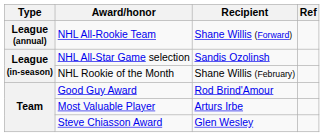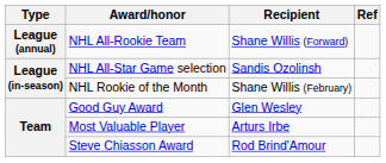 <table class="wikitable">
 <tr>
 <th scope="col">Type</th>
 <th scope="col">Award/honor</th>
 <th scope="col">Recipient</th>
 <th scope="col">Ref</th>
 </tr>
 <tr>
 <th scope="row">League<br><small>(annual)</small></th>
 <td><a href='#'>NHL All-Rookie Team</a></td>
 <td><a href='#'>Shane Willis</a> <small>(<a href='#'>Forward</a>)</small></td>
 <td></td>
 </tr>
 <tr>
 <th scope="row" rowspan="2">League<br><small>(in-season)</small></th>
 <td><a href='#'>NHL All-Star Game</a> selection</td>
 <td><a href='#'>Sandis Ozolinsh</a></td>
 <td></td>
 </tr>
 <tr>
 <td>NHL Rookie of the Month</td>
 <td>Shane Willis <small>(February)</small></td>
 <td></td>
 </tr>
 <tr>
 <th scope="row" rowspan="3">Team</th>
 <td><a href='#'>Good Guy Award</a></td>
-<td><a href='#'>Rod Brind'Amour</a></td>
+<td><a href='#'>Glen Wesley</a></td>
 <td></td>
 </tr>
 <tr>
 <td><a href='#'>Most Valuable Player</a></td>
 <td><a href='#'>Arturs Irbe</a></td>
 <td></td>
 </tr>
 <tr>
 <td><a href='#'>Steve Chiasson Award</a></td>
-<td><a href='#'>Glen Wesley</a></td>
+<td><a href='#'>Rod Brind'Amour</a></td>
 <td></td>
 </tr>
 </table>
